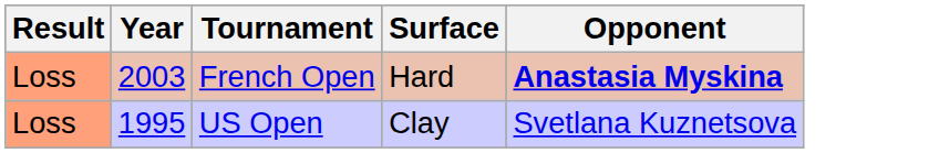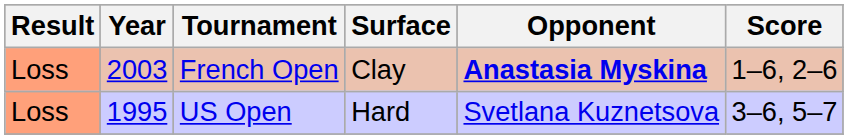 <table class="sortable wikitable">
 <tr>
 <th>Result</th>
 <th>Year</th>
 <th>Tournament</th>
 <th>Surface</th>
 <th>Opponent</th>
+<th class="unsortable">Score</th>
 </tr>
 <tr style="background:#ebc2af;">
 <td style="background:#ffa07a;">Loss</td>
 <td><a href='#'>2003</a></td>
 <td><a href='#'>French Open</a></td>
-<td>Hard</td>
+<td>Clay</td>
 <td><strong> <a href='#'>Anastasia Myskina</a></strong></td>
+<td>1–6, 2–6</td>
 </tr>
 <tr style="background:#ccf;">
 <td style="background:#ffa07a;">Loss</td>
 <td><a href='#'>1995</a></td>
 <td><a href='#'>US Open</a></td>
-<td>Clay</td>
+<td>Hard</td>
 <td> <a href='#'>Svetlana Kuznetsova</a></td>
+<td>3–6, 5–7</td>
 </tr>
 </table>
